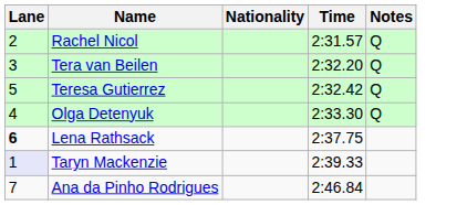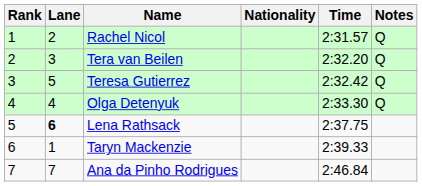 <table class="wikitable">
 <tr>
+<th>Rank</th>
 <th>Lane</th>
 <th>Name</th>
 <th>Nationality</th>
 <th>Time</th>
 <th>Notes</th>
 </tr>
 <tr bgcolor=ccffcc>
+<td>1</td>
 <td>2</td>
 <td><a href='#'>Rachel Nicol</a></td>
 <td></td>
 <td>2:31.57</td>
 <td>Q</td>
 </tr>
 <tr bgcolor=ccffcc>
+<td>2</td>
 <td>3</td>
 <td><a href='#'>Tera van Beilen</a></td>
 <td></td>
 <td>2:32.20</td>
 <td>Q</td>
 </tr>
 <tr bgcolor=ccffcc>
+<td>3</td>
 <td>5</td>
 <td><a href='#'>Teresa Gutierrez</a></td>
 <td></td>
 <td>2:32.42</td>
 <td>Q</td>
 </tr>
 <tr bgcolor=ccffcc>
 <td>4</td>
+<td>4</td>
 <td><a href='#'>Olga Detenyuk</a></td>
 <td></td>
 <td>2:33.30</td>
 <td>Q</td>
 </tr>
 <tr>
+<td>5</td>
 <td><strong>6</strong></td>
 <td><a href='#'>Lena Rathsack</a></td>
 <td></td>
 <td>2:37.75</td>
 <td></td>
 </tr>
 <tr>
-<td style="background: lavender;">1</td>
+<td>6</td>
+<td>1</td>
 <td><a href='#'>Taryn Mackenzie</a></td>
 <td></td>
 <td>2:39.33</td>
 <td></td>
 </tr>
 <tr>
 <td>7</td>
+<td>7</td>
 <td><a href='#'>Ana da Pinho Rodrigues</a></td>
 <td></td>
 <td>2:46.84</td>
 <td></td>
 </tr>
 </table>
